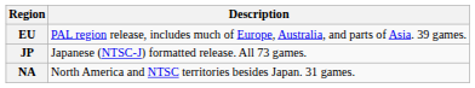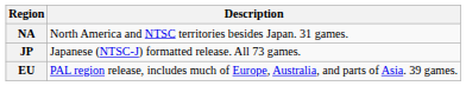 <table class="wikitable plainrowheaders" style="margin: 1em auto;">
 <tr>
 <th scope="col">Region</th>
 <th scope="col">Description</th>
 </tr>
 <tr>
-<th scope="row">EU</th>
-<td><a href='#'>PAL region</a> release, includes much of <a href='#'>Europe</a>, <a href='#'>Australia</a>, and parts of <a href='#'>Asia</a>. 39 games.</td>
+<th scope="row">NA</th>
+<td>North America and <a href='#'>NTSC</a> territories besides Japan. 31 games.</td>
 </tr>
 <tr>
 <th scope="row">JP</th>
 <td>Japanese (<a href='#'>NTSC-J</a>) formatted release. All 73 games.</td>
 </tr>
 <tr>
-<th scope="row">NA</th>
-<td>North America and <a href='#'>NTSC</a> territories besides Japan. 31 games.</td>
+<th scope="row">EU</th>
+<td><a href='#'>PAL region</a> release, includes much of <a href='#'>Europe</a>, <a href='#'>Australia</a>, and parts of <a href='#'>Asia</a>. 39 games.</td>
 </tr>
 </table>
